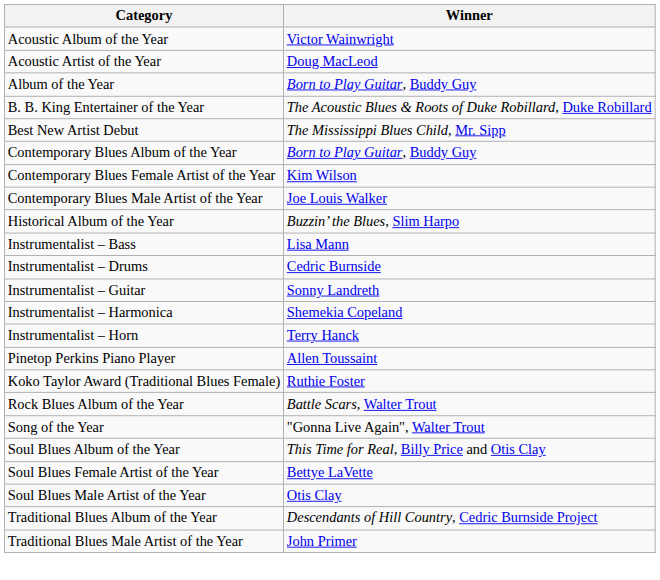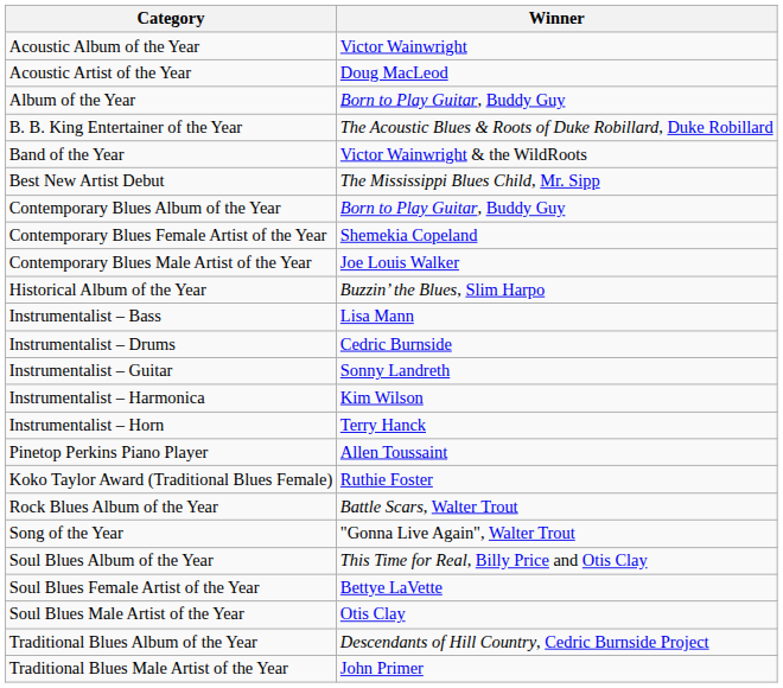 <table class="wikitable">
 <tr>
 <th>Category</th>
 <th>Winner</th>
 </tr>
 <tr>
 <td>Acoustic Album of the Year</td>
 <td><a href='#'>Victor Wainwright</a></td>
 </tr>
 <tr>
 <td>Acoustic Artist of the Year</td>
 <td><a href='#'>Doug MacLeod</a></td>
 </tr>
 <tr>
 <td>Album of the Year</td>
 <td><em><a href='#'>Born to Play Guitar</a></em>, <a href='#'>Buddy Guy</a></td>
 </tr>
 <tr>
 <td>B. B. King Entertainer of the Year</td>
 <td><em>The Acoustic Blues & Roots of Duke Robillard</em>, <a href='#'>Duke Robillard</a></td>
 </tr>
 <tr>
+<td>Band of the Year</td>
+<td><a href='#'>Victor Wainwright</a> & the WildRoots</td>
+</tr>
+<tr>
 <td>Best New Artist Debut</td>
 <td><em>The Mississippi Blues Child</em>, <a href='#'>Mr. Sipp</a></td>
 </tr>
 <tr>
 <td>Contemporary Blues Album of the Year</td>
 <td><em><a href='#'>Born to Play Guitar</a></em>, <a href='#'>Buddy Guy</a></td>
 </tr>
 <tr>
 <td>Contemporary Blues Female Artist of the Year</td>
-<td><a href='#'>Kim Wilson</a></td>
+<td><a href='#'>Shemekia Copeland</a></td>
 </tr>
 <tr>
 <td>Contemporary Blues Male Artist of the Year</td>
 <td><a href='#'>Joe Louis Walker</a></td>
 </tr>
 <tr>
 <td>Historical Album of the Year</td>
 <td><em>Buzzin’ the Blues</em>, <a href='#'>Slim Harpo</a></td>
 </tr>
 <tr>
 <td>Instrumentalist – Bass</td>
 <td><a href='#'>Lisa Mann</a></td>
 </tr>
 <tr>
 <td>Instrumentalist – Drums</td>
 <td><a href='#'>Cedric Burnside</a></td>
 </tr>
 <tr>
 <td>Instrumentalist – Guitar</td>
 <td><a href='#'>Sonny Landreth</a></td>
 </tr>
 <tr>
 <td>Instrumentalist – Harmonica</td>
-<td><a href='#'>Shemekia Copeland</a></td>
+<td><a href='#'>Kim Wilson</a></td>
 </tr>
 <tr>
 <td>Instrumentalist – Horn</td>
 <td><a href='#'>Terry Hanck</a></td>
 </tr>
 <tr>
 <td>Pinetop Perkins Piano Player</td>
 <td><a href='#'>Allen Toussaint</a></td>
 </tr>
 <tr>
 <td>Koko Taylor Award (Traditional Blues Female)</td>
 <td><a href='#'>Ruthie Foster</a></td>
 </tr>
 <tr>
 <td>Rock Blues Album of the Year</td>
 <td><em>Battle Scars</em>, <a href='#'>Walter Trout</a></td>
 </tr>
 <tr>
 <td>Song of the Year</td>
 <td>"Gonna Live Again", <a href='#'>Walter Trout</a></td>
 </tr>
 <tr>
 <td>Soul Blues Album of the Year</td>
 <td><em> This Time for Real</em>, <a href='#'>Billy Price</a> and <a href='#'>Otis Clay</a></td>
 </tr>
 <tr>
 <td>Soul Blues Female Artist of the Year</td>
 <td><a href='#'>Bettye LaVette</a></td>
 </tr>
 <tr>
 <td>Soul Blues Male Artist of the Year</td>
 <td><a href='#'>Otis Clay</a></td>
 </tr>
 <tr>
 <td>Traditional Blues Album of the Year</td>
 <td><em>Descendants of Hill Country</em>, <a href='#'>Cedric Burnside Project</a></td>
 </tr>
 <tr>
 <td>Traditional Blues Male Artist of the Year</td>
 <td><a href='#'>John Primer</a></td>
 </tr>
 </table>
